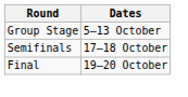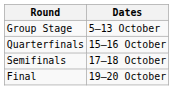 <table class="wikitable">
 <tr>
 <th>Round</th>
 <th>Dates</th>
 </tr>
 <tr>
 <td>Group Stage</td>
 <td>5–13 October</td>
 </tr>
 <tr>
+<td>Quarterfinals</td>
+<td>15–16 October</td>
+</tr>
+<tr>
 <td>Semifinals</td>
 <td>17–18 October</td>
 </tr>
 <tr>
 <td>Final</td>
 <td>19–20 October</td>
 </tr>
 </table>
